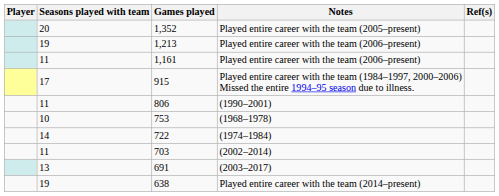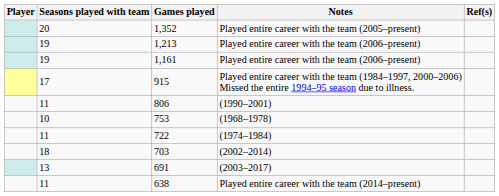 <table class="wikitable sortable plainrowheaders">
 <tr>
 <th scope="col">Player</th>
 <th scope="col">Seasons played with team</th>
 <th scope="col">Games played</th>
 <th scope="col">Notes</th>
 <th scope="col" class="unsortable">Ref(s)</th>
 </tr>
 <tr>
 <td style="background:#CFECEC"></td>
 <td>20</td>
 <td>1,352</td>
 <td>Played entire career with the team (2005–present)</td>
 <td></td>
 </tr>
 <tr>
 <td style="background:#CFECEC"></td>
 <td>19</td>
 <td>1,213</td>
 <td>Played entire career with the team (2006–present)</td>
 <td></td>
 </tr>
 <tr>
 <td style="background:#CFECEC"></td>
-<td>11</td>
+<td>19</td>
 <td>1,161</td>
 <td>Played entire career with the team (2006–present)</td>
 <td></td>
 </tr>
 <tr>
 <td style="background:#FFFF99"></td>
 <td>17</td>
 <td>915</td>
 <td>Played entire career with the team (1984–1997, 2000–2006)<br>Missed the entire <a href='#'>1994–95 season</a> due to illness.</td>
 <td></td>
 </tr>
 <tr>
 <td></td>
 <td>11</td>
 <td>806</td>
 <td>(1990–2001)</td>
 <td></td>
 </tr>
 <tr>
 <td></td>
 <td>10</td>
 <td>753</td>
 <td>(1968–1978)</td>
 <td></td>
 </tr>
 <tr>
 <td></td>
-<td>14</td>
+<td>11</td>
 <td>722</td>
 <td>(1974–1984)</td>
 <td></td>
 </tr>
 <tr>
 <td></td>
-<td>11</td>
+<td>18</td>
 <td>703</td>
 <td>(2002–2014)</td>
 <td></td>
 </tr>
 <tr>
 <td style="background:#CFECEC"></td>
 <td>13</td>
 <td>691</td>
 <td>(2003–2017)</td>
 <td></td>
 </tr>
 <tr>
 <td></td>
-<td>19</td>
+<td>11</td>
 <td>638</td>
 <td>Played entire career with the team (2014–present)</td>
 <td></td>
 </tr>
 </table>
